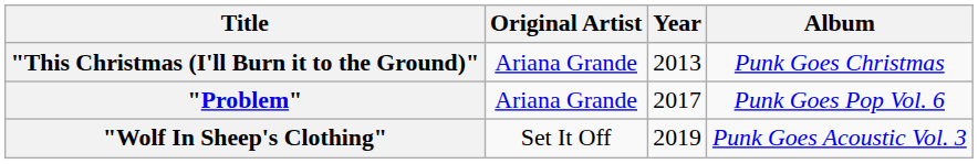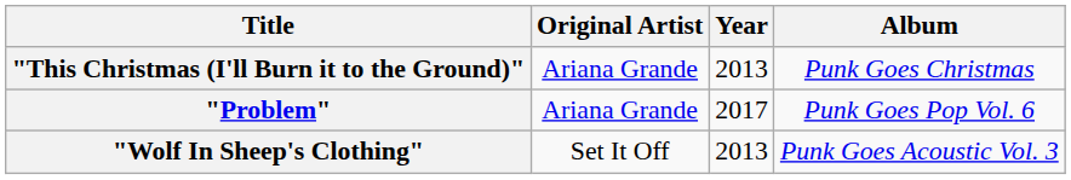 <table class="wikitable plainrowheaders" style="text-align:center;">
 <tr>
 <th>Title</th>
 <th>Original Artist</th>
 <th>Year</th>
 <th>Album</th>
 </tr>
 <tr>
 <th scope="row">"This Christmas (I'll Burn it to the Ground)"</th>
 <td><a href='#'>Ariana Grande</a> <br></td>
 <td>2013</td>
 <td><em><a href='#'>Punk Goes Christmas</a></em></td>
 </tr>
 <tr>
 <th scope="row">"<a href='#'>Problem</a>"</th>
 <td><a href='#'>Ariana Grande</a> <br></td>
 <td>2017</td>
 <td><em><a href='#'>Punk Goes Pop Vol. 6</a></em></td>
 </tr>
 <tr>
 <th scope="row">"Wolf In Sheep's Clothing"</th>
 <td>Set It Off</td>
-<td>2019</td>
+<td>2013</td>
 <td><em><a href='#'>Punk Goes Acoustic Vol. 3</a></em></td>
 </tr>
 </table>
